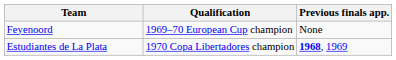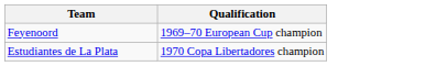 <table class="wikitable">
 <tr>
 <th width=200px>Team</th>
 <th>Qualification</th>
-<th>Previous finals app.</th>
 </tr>
 <tr>
 <td> <a href='#'>Feyenoord</a></td>
 <td><a href='#'>1969–70 European Cup</a> champion</td>
-<td>None</td>
 </tr>
 <tr>
 <td> <a href='#'>Estudiantes de La Plata</a></td>
 <td><a href='#'>1970 Copa Libertadores</a> champion</td>
-<td><strong><a href='#'>1968</a></strong>, <a href='#'>1969</a></td>
 </tr>
 </table>
